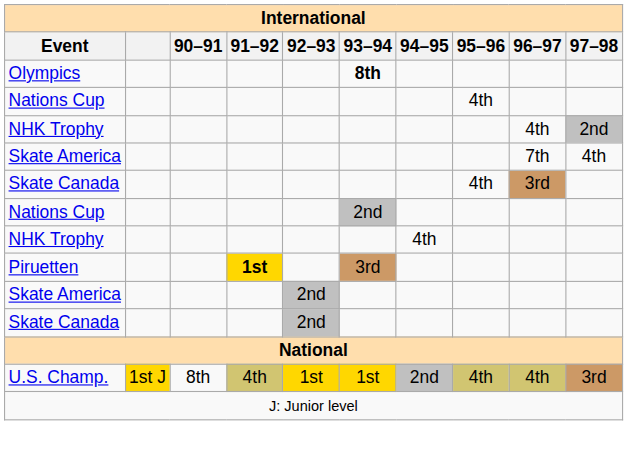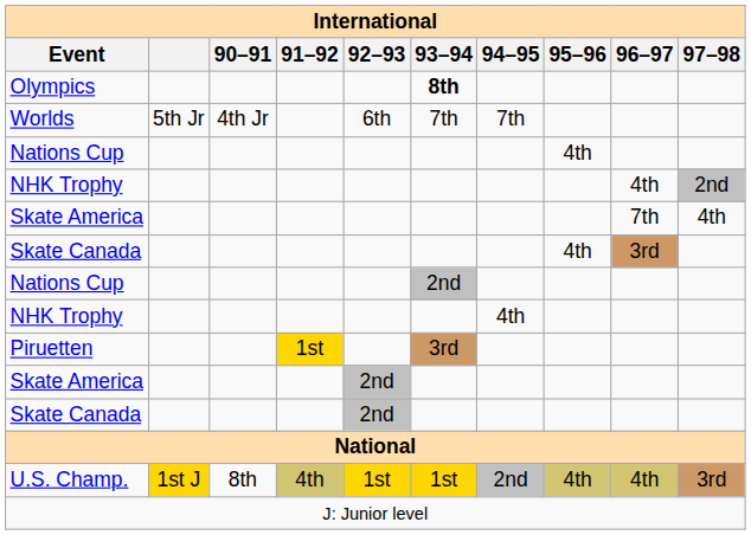 <table class="wikitable" style="text-align:center">
 <tr>
 <th style="background-color: #ffdead; " colspan=10 align=center>International</th>
 </tr>
 <tr>
 <th>Event</th>
 <th></th>
 <th>90–91</th>
 <th>91–92</th>
 <th>92–93</th>
 <th>93–94</th>
 <th>94–95</th>
 <th>95–96</th>
 <th>96–97</th>
 <th>97–98</th>
 </tr>
 <tr>
 <td align=left><a href='#'>Olympics</a></td>
 <td></td>
 <td></td>
 <td></td>
 <td></td>
 <td><strong>8th</strong></td>
 <td></td>
+<td></td>
+<td></td>
+<td></td>
+</tr>
+<tr>
+<td align=left><a href='#'>Worlds</a></td>
+<td>5th Jr</td>
+<td>4th Jr</td>
+<td></td>
+<td>6th</td>
+<td>7th</td>
+<td>7th</td>
 <td></td>
 <td></td>
 <td></td>
 </tr>
 <tr>
 <td align=left> <a href='#'>Nations Cup</a></td>
 <td></td>
 <td></td>
 <td></td>
 <td></td>
 <td></td>
 <td></td>
 <td>4th</td>
 <td></td>
 <td></td>
 </tr>
 <tr>
 <td align=left> <a href='#'>NHK Trophy</a></td>
 <td></td>
 <td></td>
 <td></td>
 <td></td>
 <td></td>
 <td></td>
 <td></td>
 <td>4th</td>
 <td bgcolor=silver>2nd</td>
 </tr>
 <tr>
 <td align=left> <a href='#'>Skate America</a></td>
 <td></td>
 <td></td>
 <td></td>
 <td></td>
 <td></td>
 <td></td>
 <td></td>
 <td>7th</td>
 <td>4th</td>
 </tr>
 <tr>
 <td align=left> <a href='#'>Skate Canada</a></td>
 <td></td>
 <td></td>
 <td></td>
 <td></td>
 <td></td>
 <td></td>
 <td>4th</td>
 <td bgcolor=cc9966>3rd</td>
 <td></td>
 </tr>
 <tr>
 <td align=left><a href='#'>Nations Cup</a></td>
 <td></td>
 <td></td>
 <td></td>
 <td></td>
 <td bgcolor=silver>2nd</td>
 <td></td>
 <td></td>
 <td></td>
 <td></td>
 </tr>
 <tr>
 <td align=left><a href='#'>NHK Trophy</a></td>
 <td></td>
 <td></td>
 <td></td>
 <td></td>
 <td></td>
 <td>4th</td>
 <td></td>
 <td></td>
 <td></td>
 </tr>
 <tr>
 <td align=left><a href='#'>Piruetten</a></td>
 <td></td>
 <td></td>
-<td bgcolor=gold><strong>1st</strong></td>
+<td bgcolor=gold>1st</td>
 <td></td>
 <td bgcolor=cc9966>3rd</td>
 <td></td>
 <td></td>
 <td></td>
 <td></td>
 </tr>
 <tr>
 <td align=left><a href='#'>Skate America</a></td>
 <td></td>
 <td></td>
 <td></td>
 <td bgcolor=silver>2nd</td>
 <td></td>
 <td></td>
 <td></td>
 <td></td>
 <td></td>
 </tr>
 <tr>
 <td align=left><a href='#'>Skate Canada</a></td>
 <td></td>
 <td></td>
 <td></td>
 <td bgcolor=silver>2nd</td>
 <td></td>
 <td></td>
 <td></td>
 <td></td>
 <td></td>
 </tr>
 <tr>
 <th style="background-color: #ffdead; " colspan=10 align=center>National</th>
 </tr>
 <tr>
 <td align=left><a href='#'>U.S. Champ.</a></td>
 <td bgcolor=gold>1st J</td>
 <td>8th</td>
 <td bgcolor=d1c571>4th</td>
 <td bgcolor=gold>1st</td>
 <td bgcolor=gold>1st</td>
 <td bgcolor=silver>2nd</td>
 <td bgcolor=d1c571>4th</td>
 <td bgcolor=d1c571>4th</td>
 <td bgcolor=cc9966>3rd</td>
 </tr>
 <tr>
 <td colspan=10 align=center><small> J: Junior level </small></td>
 </tr>
 </table>
